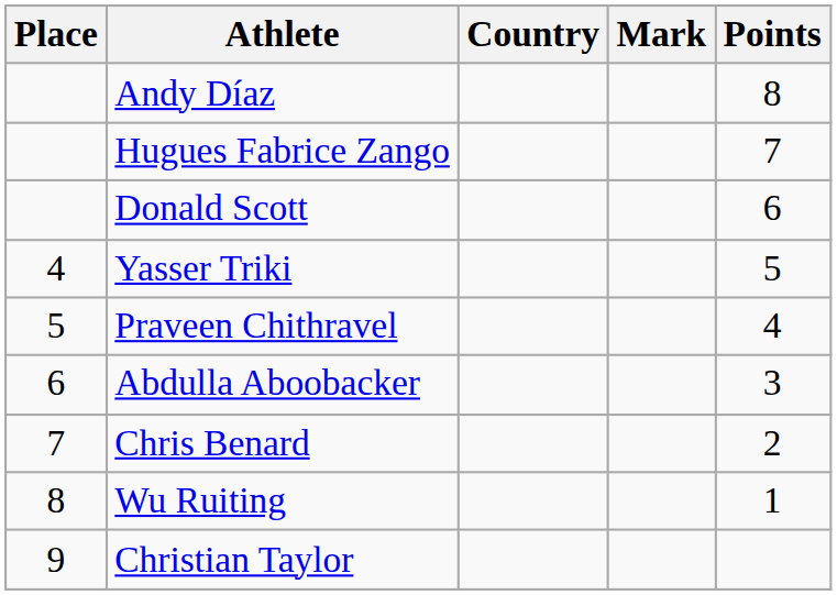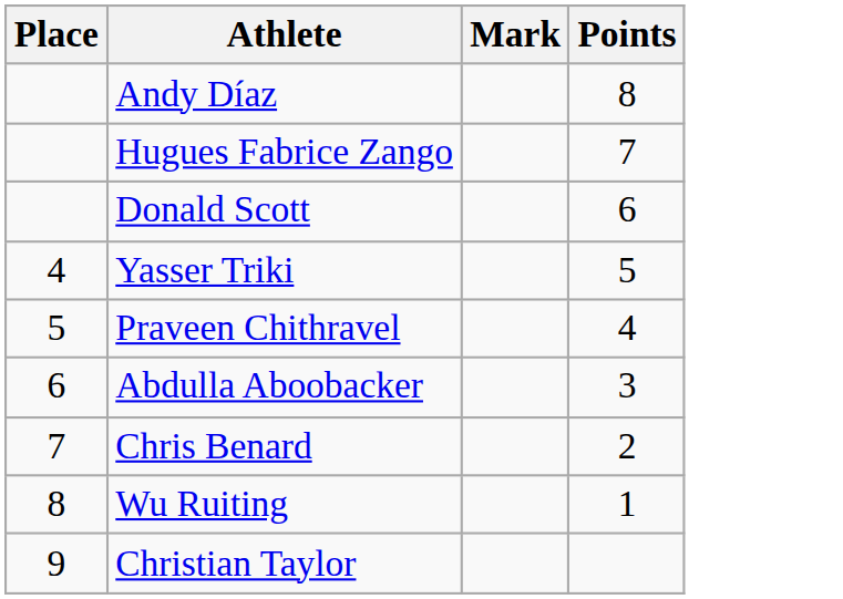 <table class="wikitable">
 <tr>
 <th>Place</th>
 <th>Athlete</th>
-<th>Country</th>
 <th>Mark</th>
 <th>Points</th>
 </tr>
 <tr>
 <td align=center></td>
 <td><a href='#'>Andy Díaz</a></td>
-<td></td>
 <td> </td>
 <td align=center>8</td>
 </tr>
 <tr>
 <td align=center></td>
 <td><a href='#'>Hugues Fabrice Zango</a></td>
-<td></td>
 <td> </td>
 <td align=center>7</td>
 </tr>
 <tr>
 <td align=center></td>
 <td><a href='#'>Donald Scott</a></td>
-<td></td>
 <td> </td>
 <td align=center>6</td>
 </tr>
 <tr>
 <td align=center>4</td>
 <td><a href='#'>Yasser Triki</a></td>
-<td></td>
 <td> </td>
 <td align=center>5</td>
 </tr>
 <tr>
 <td align=center>5</td>
 <td><a href='#'>Praveen Chithravel</a></td>
-<td></td>
 <td> </td>
 <td align=center>4</td>
 </tr>
 <tr>
 <td align=center>6</td>
 <td><a href='#'>Abdulla Aboobacker</a></td>
-<td></td>
 <td> </td>
 <td align=center>3</td>
 </tr>
 <tr>
 <td align=center>7</td>
 <td><a href='#'>Chris Benard</a></td>
-<td></td>
 <td> </td>
 <td align=center>2</td>
 </tr>
 <tr>
 <td align=center>8</td>
 <td><a href='#'>Wu Ruiting</a></td>
-<td></td>
 <td> </td>
 <td align=center>1</td>
 </tr>
 <tr>
 <td align=center>9</td>
 <td><a href='#'>Christian Taylor</a></td>
-<td></td>
 <td> </td>
 <td align=center></td>
 </tr>
 </table>
